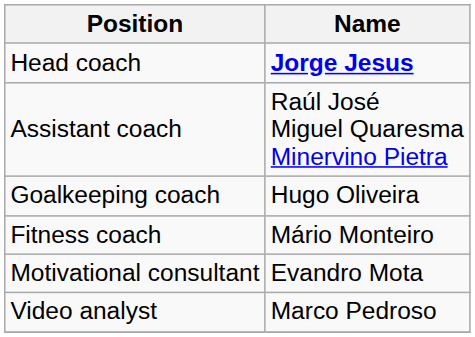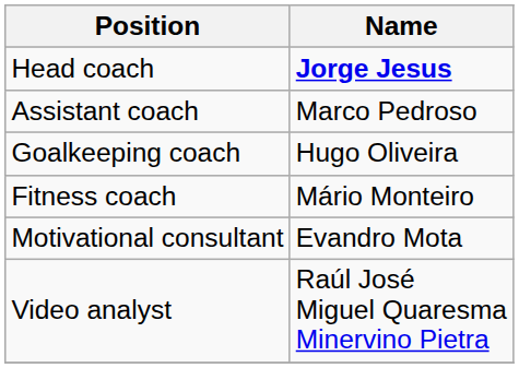 <table class="wikitable">
 <tr>
 <th>Position</th>
 <th>Name</th>
 </tr>
 <tr>
 <td>Head coach</td>
 <td><strong><a href='#'>Jorge Jesus</a></strong></td>
 </tr>
 <tr>
 <td>Assistant coach</td>
-<td>Raúl José<br>Miguel Quaresma<br><a href='#'>Minervino Pietra</a></td>
+<td>Marco Pedroso</td>
 </tr>
 <tr>
 <td>Goalkeeping coach</td>
 <td>Hugo Oliveira</td>
 </tr>
 <tr>
 <td>Fitness coach</td>
 <td>Mário Monteiro</td>
 </tr>
 <tr>
 <td>Motivational consultant</td>
 <td>Evandro Mota</td>
 </tr>
 <tr>
 <td>Video analyst</td>
-<td>Marco Pedroso</td>
+<td>Raúl José<br>Miguel Quaresma<br><a href='#'>Minervino Pietra</a></td>
 </tr>
 <tr>
 </tr>
 </table>
